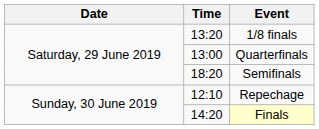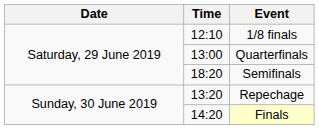 <table class="wikitable" style="text-align:center;">
 <tr>
 <th width="220">Date</th>
 <th width="50">Time</th>
 <th width="100">Event</th>
 </tr>
 <tr>
 <td rowspan="3">Saturday, 29 June 2019</td>
-<td>13:20</td>
+<td>12:10</td>
 <td>1/8 finals</td>
 </tr>
 <tr>
 <td>13:00</td>
 <td>Quarterfinals</td>
 </tr>
 <tr>
 <td>18:20</td>
 <td>Semifinals</td>
 </tr>
 <tr>
 <td rowspan="2">Sunday, 30 June 2019</td>
-<td>12:10</td>
+<td>13:20</td>
 <td>Repechage</td>
 </tr>
 <tr>
 <td>14:20</td>
 <td bgcolor="ffffcc">Finals</td>
 </tr>
 </table>
